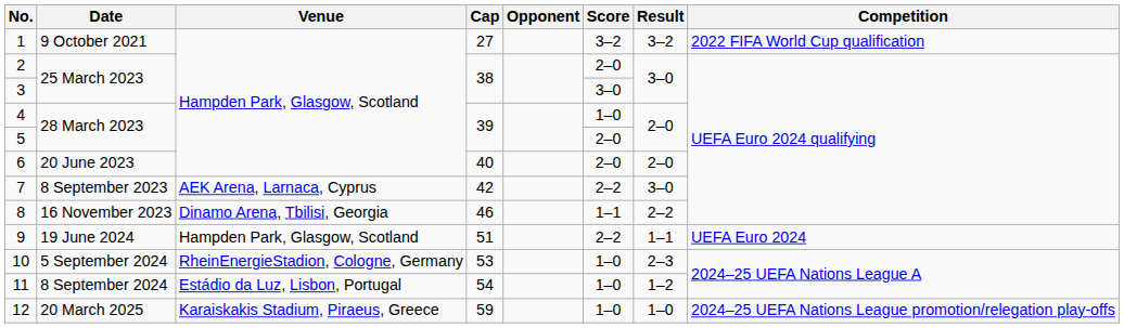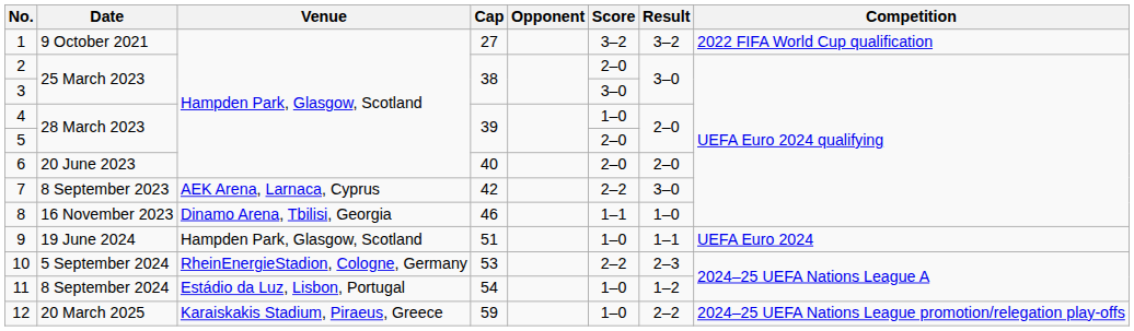 <table class="wikitable sortable">
 <tr>
 <th scope="col">No.</th>
 <th scope="col">Date</th>
 <th scope="col">Venue</th>
 <th scope="col">Cap</th>
 <th scope="col">Opponent</th>
 <th scope="col">Score</th>
 <th scope="col">Result</th>
 <th scope="col">Competition</th>
 </tr>
 <tr>
 <td align="center">1</td>
 <td>9 October 2021</td>
 <td rowspan="6"><a href='#'>Hampden Park</a>, <a href='#'>Glasgow</a>, Scotland</td>
 <td align="center">27</td>
 <td></td>
 <td align="center">3–2</td>
 <td align="center">3–2</td>
 <td><a href='#'>2022 FIFA World Cup qualification</a></td>
 </tr>
 <tr>
 <td align="center">2</td>
 <td rowspan="2">25 March 2023</td>
 <td rowspan="2" align="center">38</td>
 <td rowspan="2"></td>
 <td align="center">2–0</td>
 <td rowspan="2" align="center">3–0</td>
 <td rowspan="7"><a href='#'>UEFA Euro 2024 qualifying</a></td>
 </tr>
 <tr>
 <td align="center">3</td>
 <td align="center">3–0</td>
 </tr>
 <tr>
 <td align="center">4</td>
 <td rowspan="2">28 March 2023</td>
 <td rowspan="2" align="center">39</td>
 <td rowspan="2"></td>
 <td align="center">1–0</td>
 <td rowspan="2" align="center">2–0</td>
 </tr>
 <tr>
 <td align="center">5</td>
 <td align="center">2–0</td>
 </tr>
 <tr>
 <td align="center">6</td>
 <td>20 June 2023</td>
 <td align="center">40</td>
 <td></td>
 <td align="center">2–0</td>
 <td align="center">2–0</td>
 </tr>
 <tr>
 <td align="center">7</td>
 <td>8 September 2023</td>
 <td><a href='#'>AEK Arena</a>, <a href='#'>Larnaca</a>, Cyprus</td>
 <td align="center">42</td>
 <td></td>
 <td align="center">2–2</td>
 <td align="center">3–0</td>
 </tr>
 <tr>
 <td align="center">8</td>
 <td>16 November 2023</td>
 <td><a href='#'>Dinamo Arena</a>, <a href='#'>Tbilisi</a>, Georgia</td>
 <td align="center">46</td>
 <td></td>
 <td align="center">1–1</td>
-<td align="center">2–2</td>
+<td align="center">1–0</td>
 </tr>
 <tr>
 <td align="center">9</td>
 <td>19 June 2024</td>
 <td>Hampden Park, Glasgow, Scotland</td>
 <td align="center">51</td>
 <td></td>
-<td align="center">2–2</td>
+<td align="center">1–0</td>
 <td align="center">1–1</td>
 <td><a href='#'>UEFA Euro 2024</a></td>
 </tr>
 <tr>
 <td align="center">10</td>
 <td>5 September 2024</td>
 <td><a href='#'>RheinEnergieStadion</a>, <a href='#'>Cologne</a>, Germany</td>
 <td align="center">53</td>
 <td></td>
-<td align="center">1–0</td>
+<td align="center">2–2</td>
 <td align="center">2–3</td>
 <td rowspan="2"><a href='#'>2024–25 UEFA Nations League A</a></td>
 </tr>
 <tr>
 <td align="center">11</td>
 <td>8 September 2024</td>
 <td><a href='#'>Estádio da Luz</a>, <a href='#'>Lisbon</a>, Portugal</td>
 <td align="center">54</td>
 <td></td>
 <td align="center">1–0</td>
 <td align="center">1–2</td>
 </tr>
 <tr>
 <td align="center">12</td>
 <td>20 March 2025</td>
 <td><a href='#'>Karaiskakis Stadium</a>, <a href='#'>Piraeus</a>, Greece</td>
 <td align="center">59</td>
 <td></td>
 <td align="center">1–0</td>
-<td align="center">1–0</td>
+<td align="center">2–2</td>
 <td><a href='#'>2024–25 UEFA Nations League promotion/relegation play-offs</a></td>
 </tr>
 </table>
